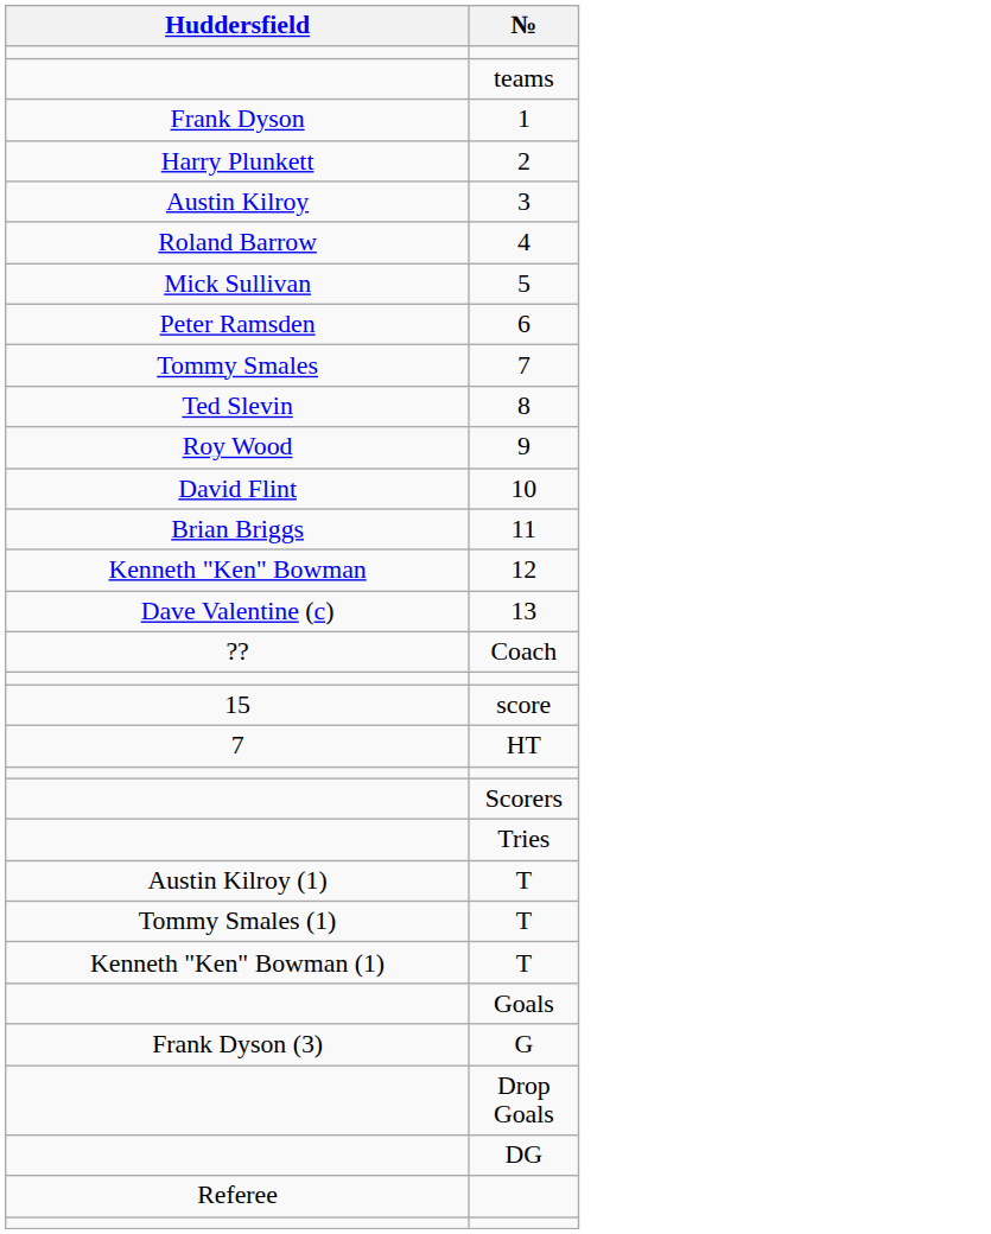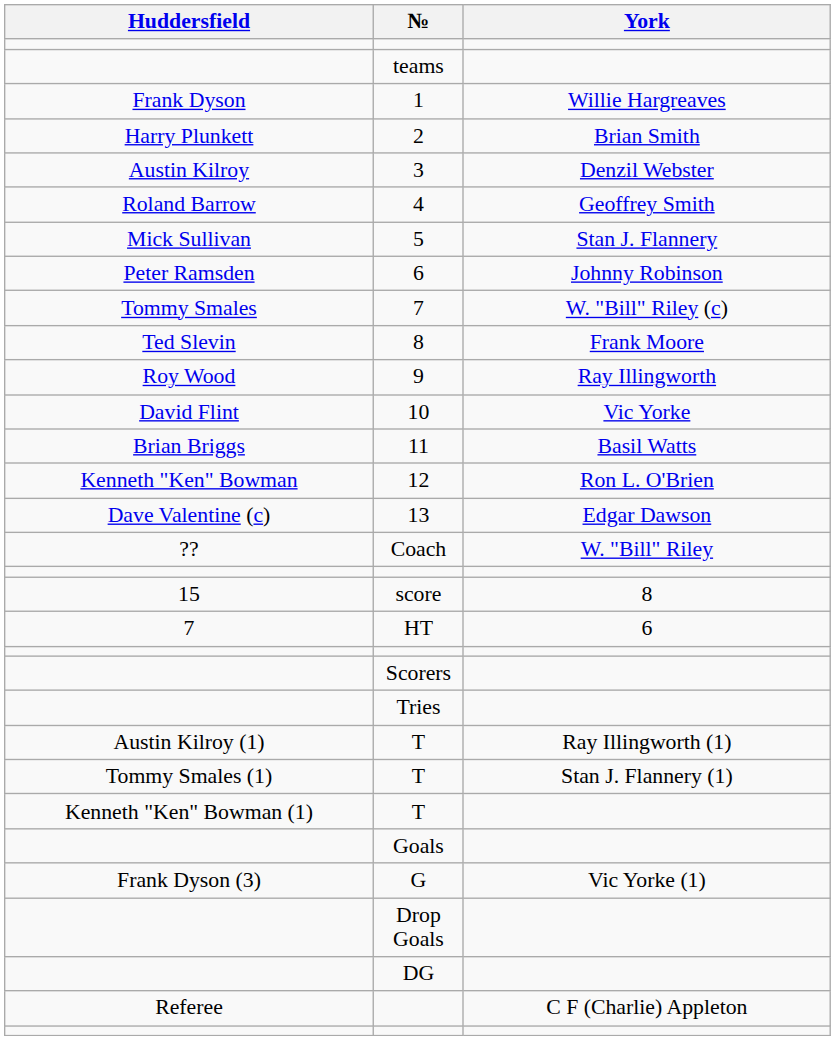 <table class="wikitable" style="text-align:center;">
 <tr>
 <th width=280 abbr=winner><a href='#'>Huddersfield</a></th>
 <th width=60 abbr="Number">№</th>
+<th width=280 abbr=runner-up><a href='#'>York</a></th>
 </tr>
 <tr>
+<td></td>
 <td></td>
 <td></td>
 </tr>
 <tr>
 <td></td>
 <td>teams</td>
+<td></td>
 </tr>
 <tr>
 <td><a href='#'>Frank Dyson</a></td>
 <td>1</td>
+<td><a href='#'>Willie Hargreaves</a></td>
 </tr>
 <tr>
 <td><a href='#'>Harry Plunkett</a></td>
 <td>2</td>
+<td><a href='#'>Brian Smith</a></td>
 </tr>
 <tr>
 <td><a href='#'>Austin Kilroy</a></td>
 <td>3</td>
+<td><a href='#'>Denzil Webster</a></td>
 </tr>
 <tr>
 <td><a href='#'>Roland Barrow</a></td>
 <td>4</td>
+<td><a href='#'>Geoffrey Smith</a></td>
 </tr>
 <tr>
 <td><a href='#'>Mick Sullivan</a></td>
 <td>5</td>
+<td><a href='#'>Stan J. Flannery</a></td>
 </tr>
 <tr>
 <td><a href='#'>Peter Ramsden</a></td>
 <td>6</td>
+<td><a href='#'>Johnny Robinson</a></td>
 </tr>
 <tr>
 <td><a href='#'>Tommy Smales</a></td>
 <td>7</td>
+<td><a href='#'>W. "Bill" Riley</a> (<a href='#'>c</a>)</td>
 </tr>
 <tr>
 <td><a href='#'>Ted Slevin</a></td>
 <td>8</td>
+<td><a href='#'>Frank Moore</a></td>
 </tr>
 <tr>
 <td><a href='#'>Roy Wood</a></td>
 <td>9</td>
+<td><a href='#'>Ray Illingworth</a></td>
 </tr>
 <tr>
 <td><a href='#'>David Flint</a></td>
 <td>10</td>
+<td><a href='#'>Vic Yorke</a></td>
 </tr>
 <tr>
 <td><a href='#'>Brian Briggs</a></td>
 <td>11</td>
+<td><a href='#'>Basil Watts</a></td>
 </tr>
 <tr>
 <td><a href='#'>Kenneth "Ken" Bowman</a></td>
 <td>12</td>
+<td><a href='#'>Ron L. O'Brien</a></td>
 </tr>
 <tr>
 <td><a href='#'>Dave Valentine</a> (<a href='#'>c</a>)</td>
 <td>13</td>
+<td><a href='#'>Edgar Dawson</a></td>
 </tr>
 <tr>
 <td>??</td>
 <td>Coach</td>
+<td><a href='#'>W. "Bill" Riley</a></td>
 </tr>
 <tr>
+<td></td>
 <td></td>
 <td></td>
 </tr>
 <tr>
 <td>15</td>
 <td>score</td>
+<td>8</td>
 </tr>
 <tr>
 <td>7</td>
 <td>HT</td>
+<td>6</td>
 </tr>
 <tr>
+<td></td>
 <td></td>
 <td></td>
 </tr>
 <tr>
 <td></td>
 <td>Scorers</td>
+<td></td>
 </tr>
 <tr>
 <td></td>
 <td>Tries</td>
+<td></td>
 </tr>
 <tr>
 <td>Austin Kilroy (1)</td>
 <td>T</td>
+<td>Ray Illingworth (1)</td>
 </tr>
 <tr>
 <td>Tommy Smales (1)</td>
 <td>T</td>
+<td>Stan J. Flannery (1)</td>
 </tr>
 <tr>
 <td>Kenneth "Ken" Bowman (1)</td>
 <td>T</td>
+<td></td>
 </tr>
 <tr>
 <td></td>
 <td>Goals</td>
+<td></td>
 </tr>
 <tr>
 <td>Frank Dyson (3)</td>
 <td>G</td>
+<td>Vic Yorke (1)</td>
 </tr>
 <tr>
 <td></td>
 <td>Drop Goals</td>
+<td></td>
 </tr>
 <tr>
 <td></td>
 <td>DG</td>
+<td></td>
 </tr>
 <tr>
 <td>Referee</td>
 <td></td>
+<td>C F (Charlie) Appleton</td>
 </tr>
 <tr>
 <td></td>
 <td></td>
+<td></td>
 </tr>
 </table>
